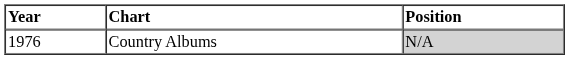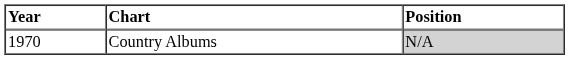 <table border=1 cellspacing=0 cellpadding=2 width="550px">
 <tr>
 <th align="left">Year</th>
 <th align="left">Chart</th>
 <th align="left">Position</th>
 </tr>
 <tr>
-<td align="left">1976</td>
+<td align="left">1970</td>
 <td align="left">Country Albums</td>
 <td align="left" style="background: lightgrey;">N/A</td>
 </tr>
 <tr>
 </tr>
 </table>
